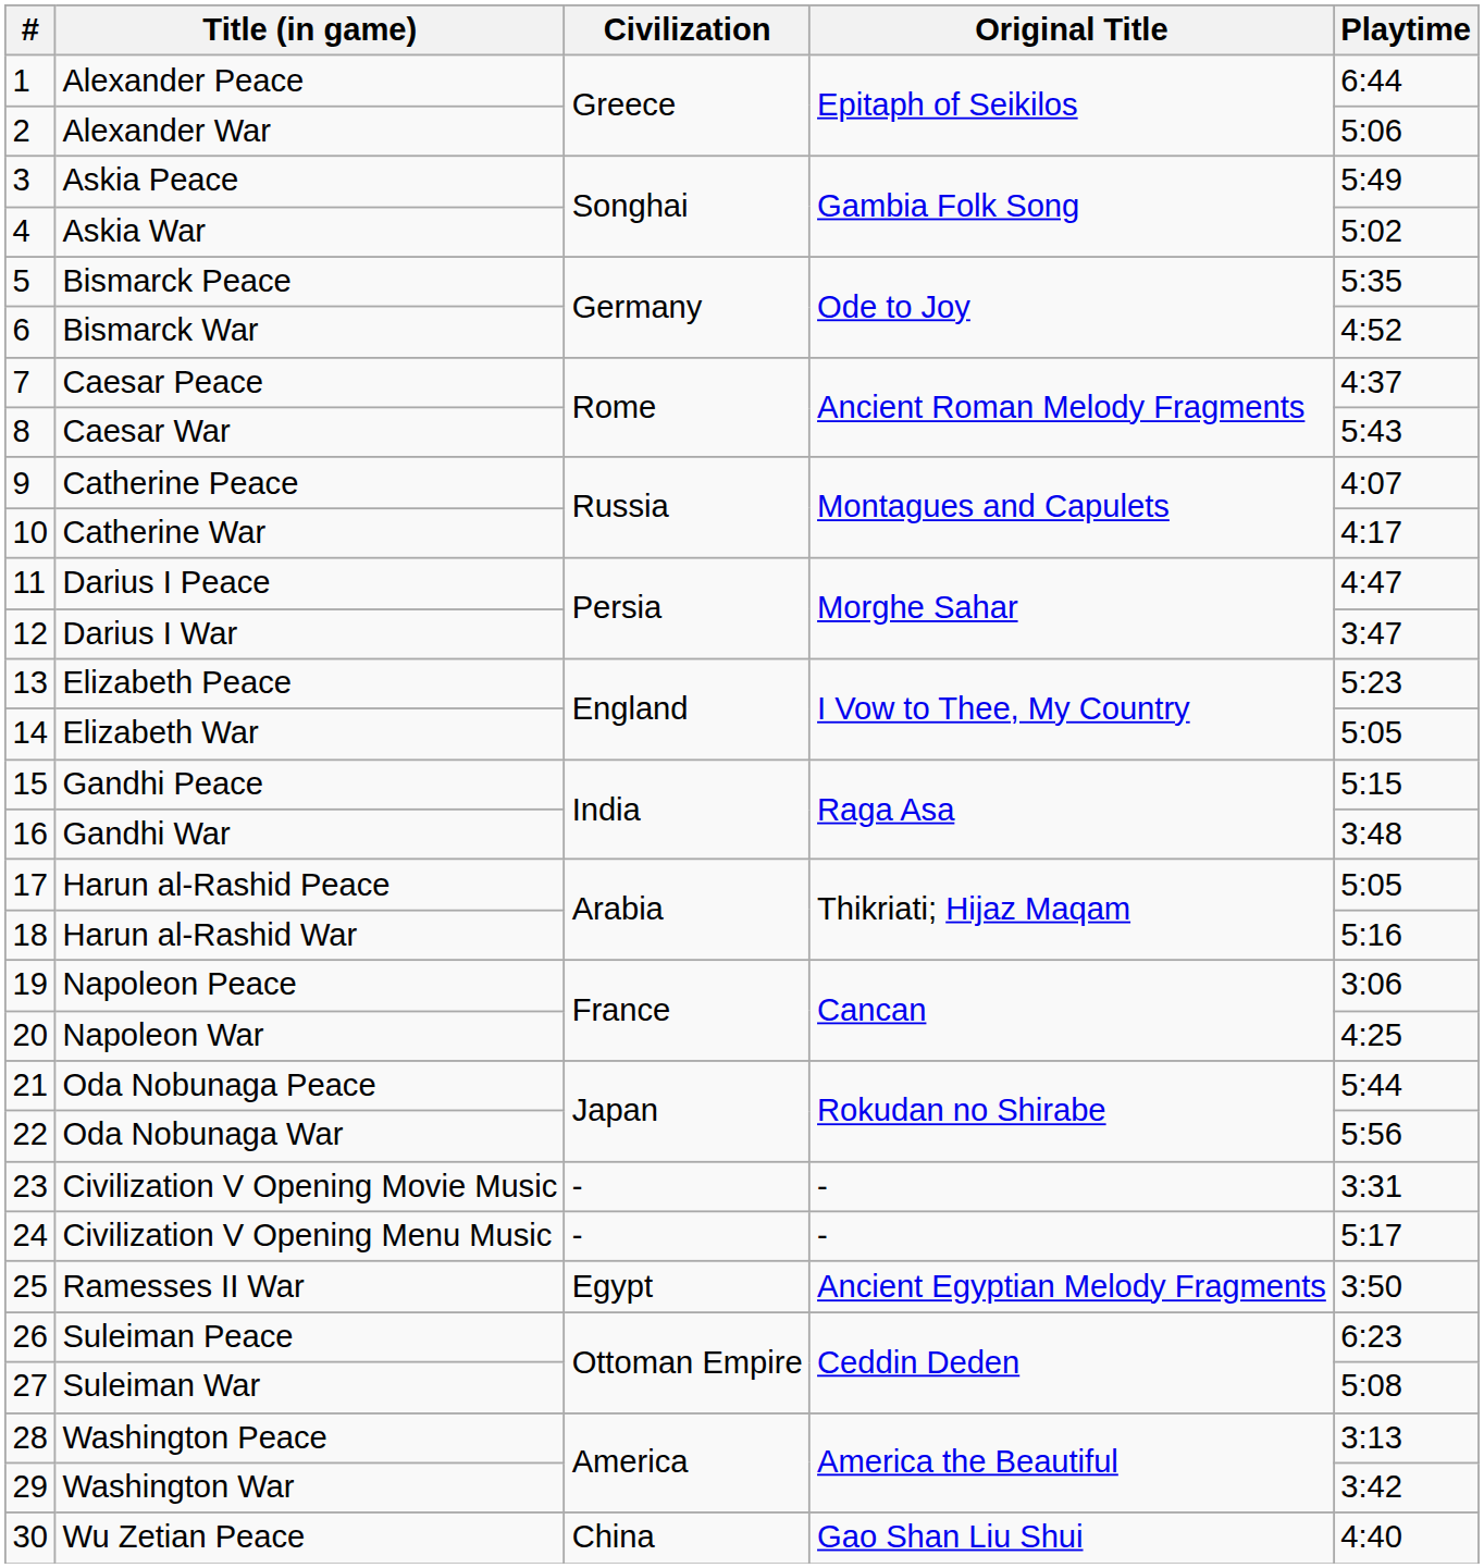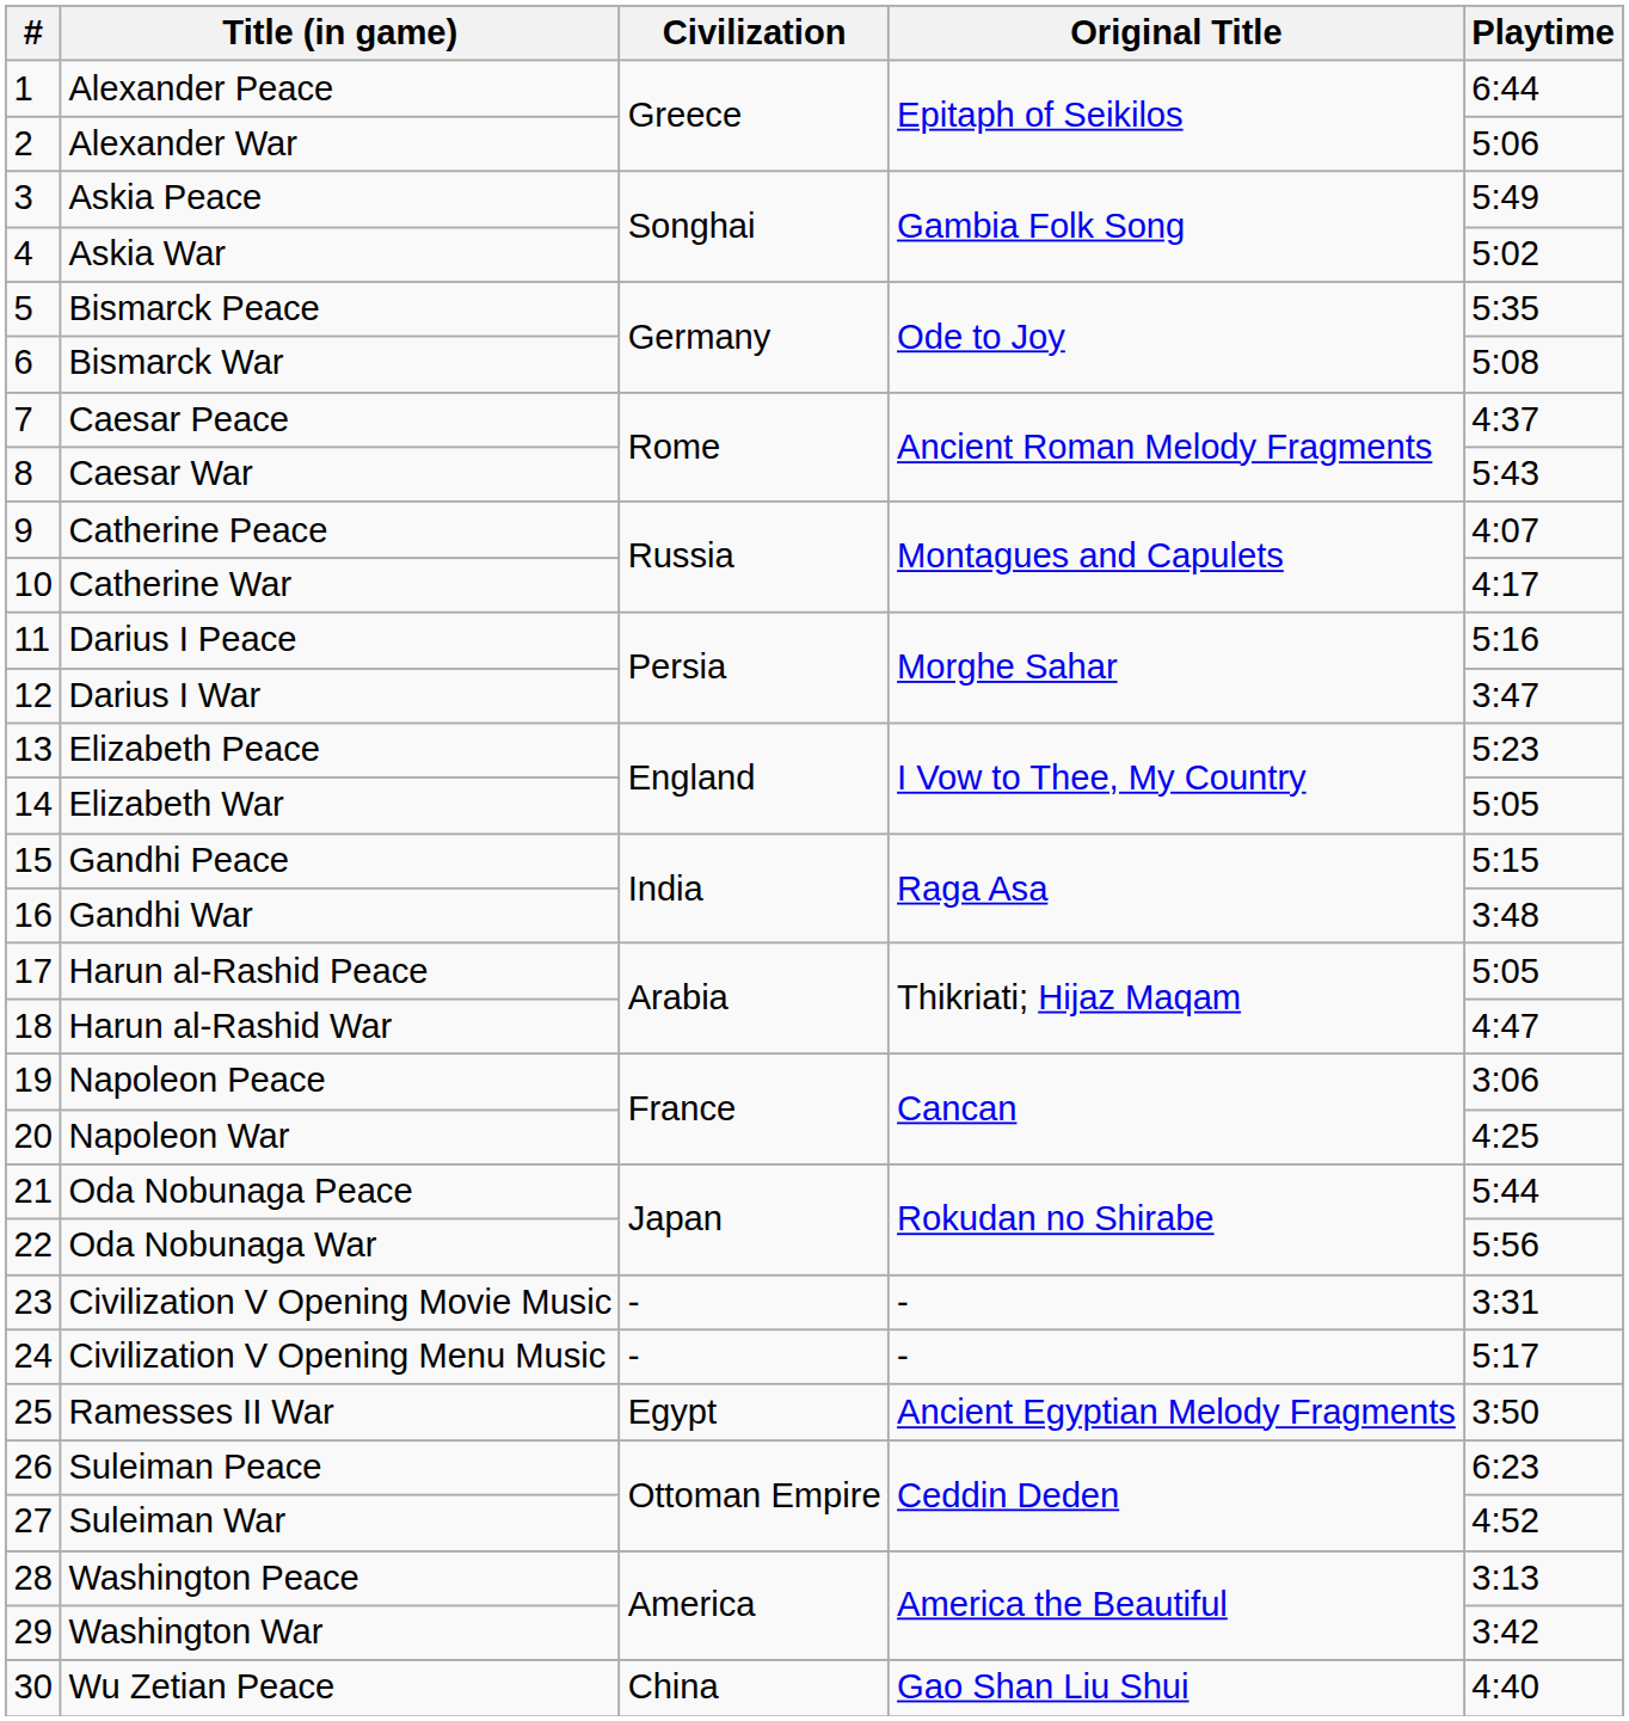 <table class="wikitable sortable">
 <tr>
 <th>#</th>
 <th>Title (in game)</th>
 <th>Civilization</th>
 <th>Original Title</th>
 <th>Playtime</th>
 </tr>
 <tr>
 <td>1</td>
 <td>Alexander Peace</td>
 <td rowspan="2">Greece</td>
 <td rowspan="2"><a href='#'>Epitaph of Seikilos</a></td>
 <td>6:44</td>
 </tr>
 <tr>
 <td>2</td>
 <td>Alexander War</td>
 <td>5:06</td>
 </tr>
 <tr>
 <td>3</td>
 <td>Askia Peace</td>
 <td rowspan="2">Songhai</td>
 <td rowspan="2"><a href='#'>Gambia Folk Song</a></td>
 <td>5:49</td>
 </tr>
 <tr>
 <td>4</td>
 <td>Askia War</td>
 <td>5:02</td>
 </tr>
 <tr>
 <td>5</td>
 <td>Bismarck Peace</td>
 <td rowspan="2">Germany</td>
 <td rowspan="2"><a href='#'>Ode to Joy</a></td>
 <td>5:35</td>
 </tr>
 <tr>
 <td>6</td>
 <td>Bismarck War</td>
-<td>4:52</td>
+<td>5:08</td>
 </tr>
 <tr>
 <td>7</td>
 <td>Caesar Peace</td>
 <td rowspan="2">Rome</td>
 <td rowspan="2"><a href='#'>Ancient Roman Melody Fragments</a></td>
 <td>4:37</td>
 </tr>
 <tr>
 <td>8</td>
 <td>Caesar War</td>
 <td>5:43</td>
 </tr>
 <tr>
 <td>9</td>
 <td>Catherine Peace</td>
 <td rowspan="2">Russia</td>
 <td rowspan="2"><a href='#'>Montagues and Capulets</a></td>
 <td>4:07</td>
 </tr>
 <tr>
 <td>10</td>
 <td>Catherine War</td>
 <td>4:17</td>
 </tr>
 <tr>
 <td>11</td>
 <td>Darius I Peace</td>
 <td rowspan="2">Persia</td>
 <td rowspan="2"><a href='#'>Morghe Sahar</a></td>
-<td>4:47</td>
+<td>5:16</td>
 </tr>
 <tr>
 <td>12</td>
 <td>Darius I War</td>
 <td>3:47</td>
 </tr>
 <tr>
 <td>13</td>
 <td>Elizabeth Peace</td>
 <td rowspan="2">England</td>
 <td rowspan="2"><a href='#'>I Vow to Thee, My Country</a></td>
 <td>5:23</td>
 </tr>
 <tr>
 <td>14</td>
 <td>Elizabeth War</td>
 <td>5:05</td>
 </tr>
 <tr>
 <td>15</td>
 <td>Gandhi Peace</td>
 <td rowspan="2">India</td>
 <td rowspan="2"><a href='#'>Raga Asa</a></td>
 <td>5:15</td>
 </tr>
 <tr>
 <td>16</td>
 <td>Gandhi War</td>
 <td>3:48</td>
 </tr>
 <tr>
 <td>17</td>
 <td>Harun al-Rashid Peace</td>
 <td rowspan="2">Arabia</td>
 <td rowspan="2">Thikriati; <a href='#'>Hijaz Maqam</a></td>
 <td>5:05</td>
 </tr>
 <tr>
 <td>18</td>
 <td>Harun al-Rashid War</td>
-<td>5:16</td>
+<td>4:47</td>
 </tr>
 <tr>
 <td>19</td>
 <td>Napoleon Peace</td>
 <td rowspan="2">France</td>
 <td rowspan="2"><a href='#'>Cancan</a></td>
 <td>3:06</td>
 </tr>
 <tr>
 <td>20</td>
 <td>Napoleon War</td>
 <td>4:25</td>
 </tr>
 <tr>
 <td>21</td>
 <td>Oda Nobunaga Peace</td>
 <td rowspan="2">Japan</td>
 <td rowspan="2"><a href='#'>Rokudan no Shirabe</a></td>
 <td>5:44</td>
 </tr>
 <tr>
 <td>22</td>
 <td>Oda Nobunaga War</td>
 <td>5:56</td>
 </tr>
 <tr>
 <td>23</td>
 <td>Civilization V Opening Movie Music</td>
 <td>-</td>
 <td>-</td>
 <td>3:31</td>
 </tr>
 <tr>
 <td>24</td>
 <td>Civilization V Opening Menu Music</td>
 <td>-</td>
 <td>-</td>
 <td>5:17</td>
 </tr>
 <tr>
 <td>25</td>
 <td>Ramesses II War</td>
 <td>Egypt</td>
 <td><a href='#'>Ancient Egyptian Melody Fragments</a></td>
 <td>3:50</td>
 </tr>
 <tr>
 <td>26</td>
 <td>Suleiman Peace</td>
 <td rowspan="2">Ottoman Empire</td>
 <td rowspan="2"><a href='#'>Ceddin Deden</a></td>
 <td>6:23</td>
 </tr>
 <tr>
 <td>27</td>
 <td>Suleiman War</td>
-<td>5:08</td>
+<td>4:52</td>
 </tr>
 <tr>
 <td>28</td>
 <td>Washington Peace</td>
 <td rowspan="2">America</td>
 <td rowspan="2"><a href='#'>America the Beautiful</a></td>
 <td>3:13</td>
 </tr>
 <tr>
 <td>29</td>
 <td>Washington War</td>
 <td>3:42</td>
 </tr>
 <tr>
 <td>30</td>
 <td>Wu Zetian Peace</td>
 <td>China</td>
 <td><a href='#'>Gao Shan Liu Shui</a></td>
 <td>4:40</td>
 </tr>
 </table>
